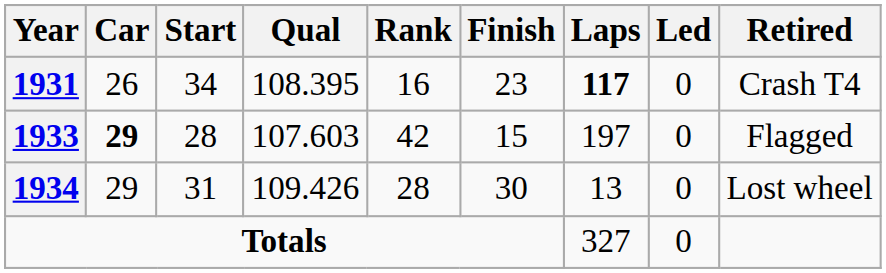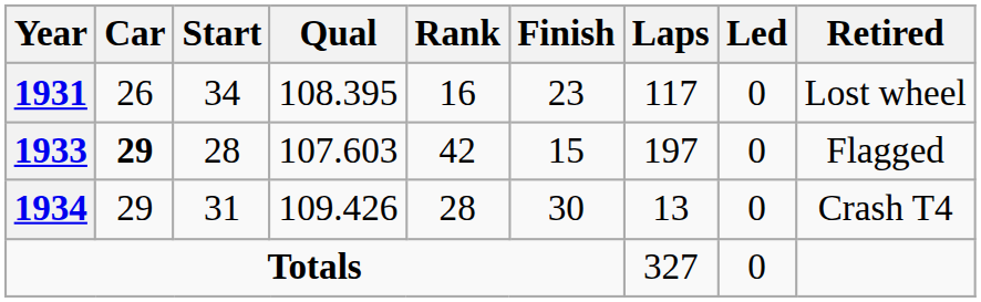 <table class="wikitable" style="text-align:center">
 <tr>
 <th>Year</th>
 <th>Car</th>
 <th>Start</th>
 <th>Qual</th>
 <th>Rank</th>
 <th>Finish</th>
 <th>Laps</th>
 <th>Led</th>
 <th>Retired</th>
 </tr>
 <tr>
 <th><a href='#'>1931</a></th>
 <td>26</td>
 <td>34</td>
 <td>108.395</td>
 <td>16</td>
 <td>23</td>
-<td><strong>117</strong></td>
+<td>117</td>
 <td>0</td>
-<td>Crash T4</td>
+<td>Lost wheel</td>
 </tr>
 <tr>
 <th><a href='#'>1933</a></th>
 <td><strong>29</strong></td>
 <td>28</td>
 <td>107.603</td>
 <td>42</td>
 <td>15</td>
 <td>197</td>
 <td>0</td>
 <td>Flagged</td>
 </tr>
 <tr>
 <th><a href='#'>1934</a></th>
 <td>29</td>
 <td>31</td>
 <td>109.426</td>
 <td>28</td>
 <td>30</td>
 <td>13</td>
 <td>0</td>
-<td>Lost wheel</td>
+<td>Crash T4</td>
 </tr>
 <tr>
 <td colspan=6><strong>Totals</strong></td>
 <td>327</td>
 <td>0</td>
 <td></td>
 </tr>
 </table>
